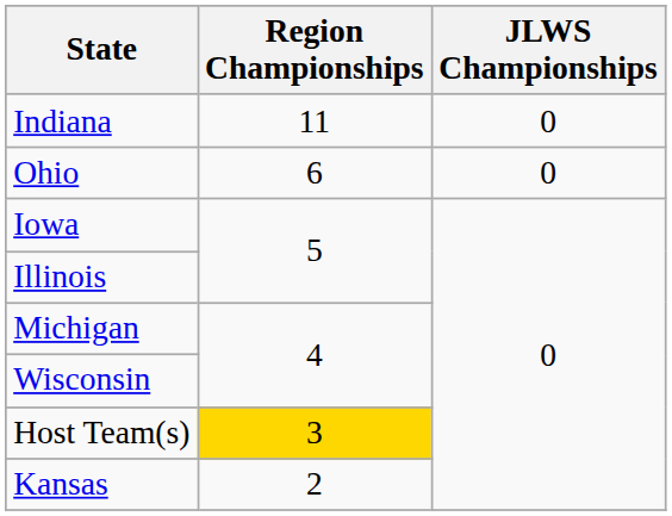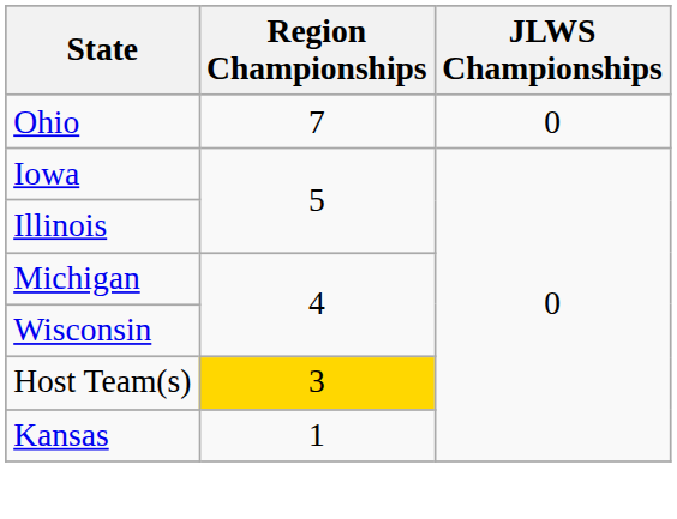 <table class="wikitable">
 <tr>
 <th>State</th>
 <th>Region<br>Championships</th>
 <th>JLWS<br>Championships</th>
 </tr>
 <tr>
-<td> <a href='#'>Indiana</a></td>
-<td align=center>11</td>
-<td align="center">0</td>
-</tr>
-<tr>
 <td> <a href='#'>Ohio</a></td>
-<td align=center>6</td>
+<td align=center>7</td>
 <td align=center>0</td>
 </tr>
 <tr>
 <td> <a href='#'>Iowa</a></td>
 <td align=center rowspan=2>5</td>
 <td rowspan=6 align="center">0</td>
 </tr>
 <tr>
 <td> <a href='#'>Illinois</a></td>
 </tr>
 <tr>
 <td> <a href='#'>Michigan</a></td>
 <td rowspan=2 align=center>4</td>
 </tr>
 <tr>
 <td> <a href='#'>Wisconsin</a></td>
 </tr>
 <tr>
 <td> Host Team(s)</td>
 <td align="center" style="background: gold;">3</td>
 </tr>
 <tr>
 <td> <a href='#'>Kansas</a></td>
-<td align=center>2</td>
+<td align=center>1</td>
 </tr>
 </table>
